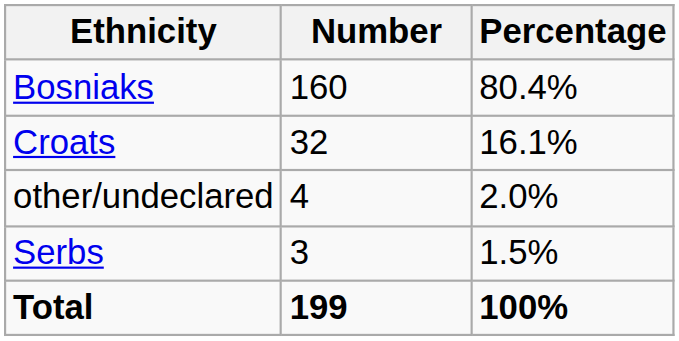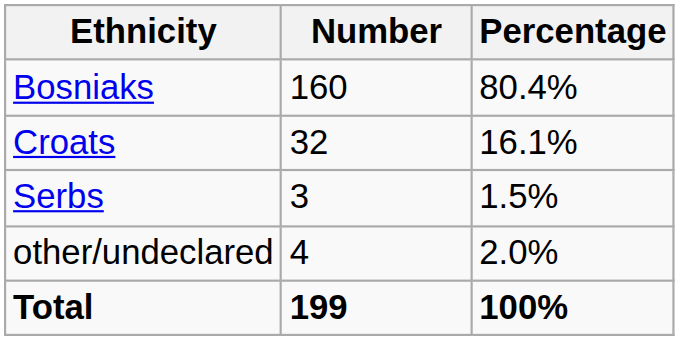 <table class="wikitable">
 <tr>
 <th width="100px">Ethnicity</th>
 <th width="80px">Number</th>
 <th width="80px">Percentage</th>
 </tr>
 <tr>
 <td><a href='#'>Bosniaks</a></td>
 <td>160</td>
 <td>80.4%</td>
 </tr>
 <tr>
 <td><a href='#'>Croats</a></td>
 <td>32</td>
 <td>16.1%</td>
 </tr>
 <tr>
+<td><a href='#'>Serbs</a></td>
+<td>3</td>
+<td>1.5%</td>
+</tr>
+<tr>
 <td>other/undeclared</td>
 <td>4</td>
 <td>2.0%</td>
-</tr>
-<tr>
-<td><a href='#'>Serbs</a></td>
-<td>3</td>
-<td>1.5%</td>
 </tr>
 <tr>
 <td><strong>Total</strong></td>
 <td><strong>199</strong></td>
 <td><strong>100%</strong></td>
 </tr>
 </table>
